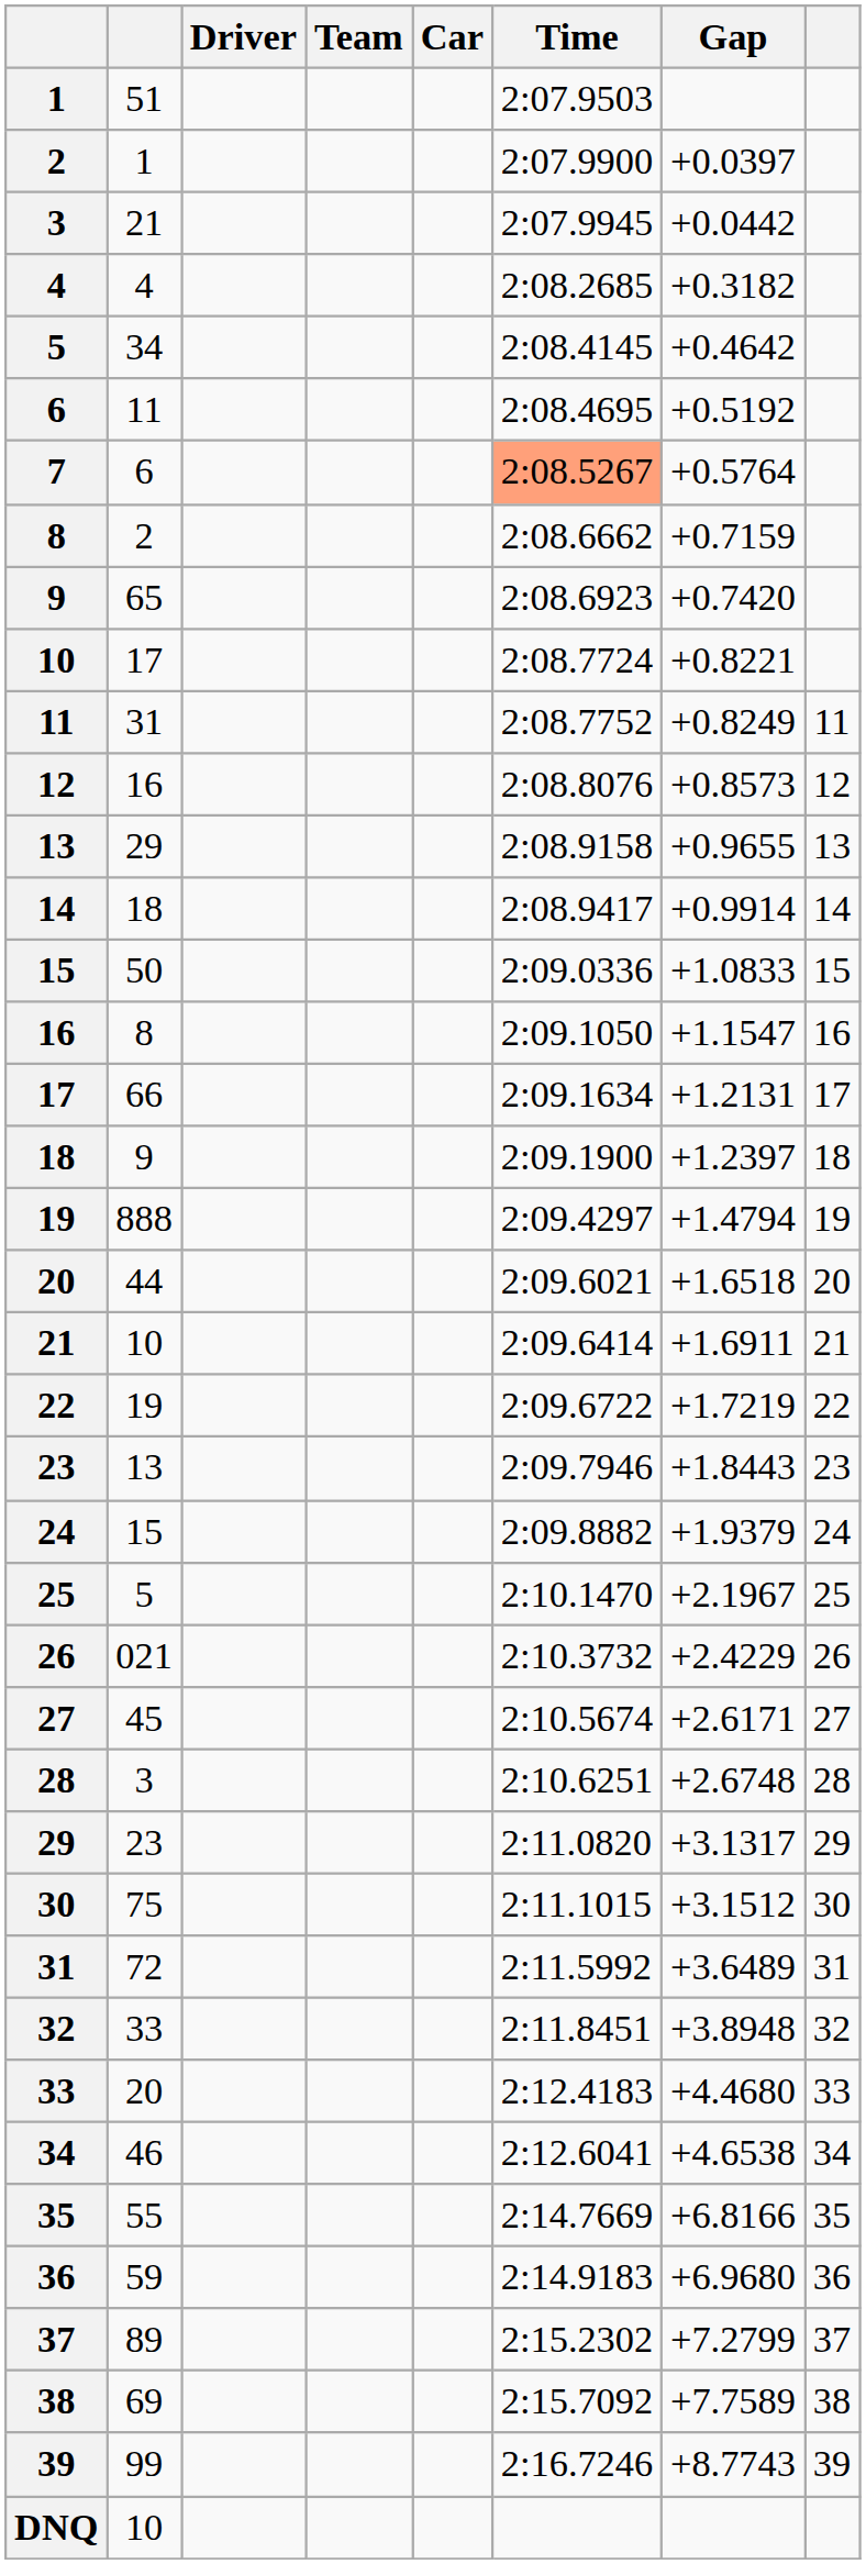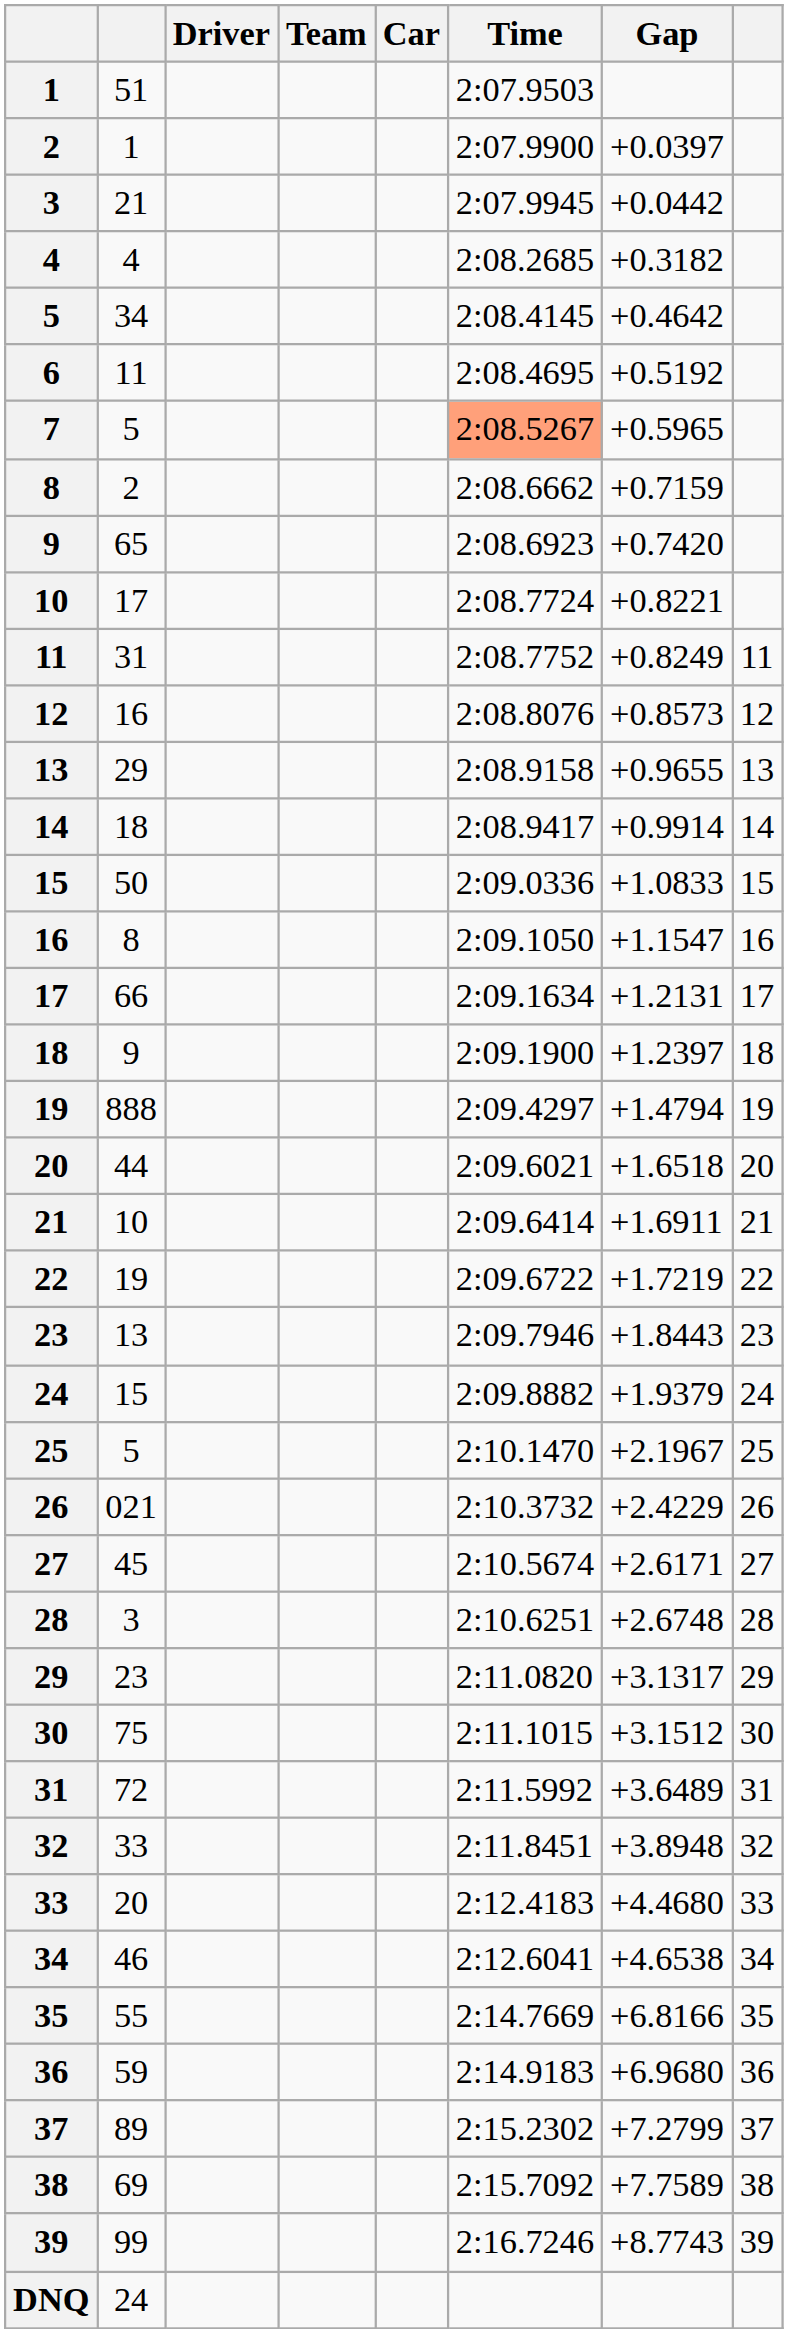 <table class="wikitable" style="font-size: 95%">
 <tr>
 <th></th>
 <th></th>
 <th>Driver</th>
 <th>Team</th>
 <th>Car</th>
 <th>Time</th>
 <th>Gap</th>
 <th></th>
 </tr>
 <tr>
 <th>1</th>
 <td align="center">51</td>
 <td></td>
 <td></td>
 <td></td>
 <td>2:07.9503</td>
 <td></td>
 <td align="center"></td>
 </tr>
 <tr>
 <th>2</th>
 <td align="center">1</td>
 <td></td>
 <td></td>
 <td></td>
 <td>2:07.9900</td>
 <td>+0.0397</td>
 <td align="center"></td>
 </tr>
 <tr>
 <th>3</th>
 <td align="center">21</td>
 <td></td>
 <td></td>
 <td></td>
 <td>2:07.9945</td>
 <td>+0.0442</td>
 <td align="center"></td>
 </tr>
 <tr>
 <th>4</th>
 <td align="center">4</td>
 <td></td>
 <td></td>
 <td></td>
 <td>2:08.2685</td>
 <td>+0.3182</td>
 <td align="center"></td>
 </tr>
 <tr>
 <th>5</th>
 <td align="center">34</td>
 <td></td>
 <td></td>
 <td></td>
 <td>2:08.4145</td>
 <td>+0.4642</td>
 <td align="center"></td>
 </tr>
 <tr>
 <th>6</th>
 <td align="center">11</td>
 <td></td>
 <td></td>
 <td></td>
 <td>2:08.4695</td>
 <td>+0.5192</td>
 <td align="center"></td>
 </tr>
 <tr>
 <th>7</th>
-<td align="center">6</td>
+<td align="center">5</td>
 <td></td>
 <td></td>
 <td></td>
 <td style="background: lightsalmon;">2:08.5267</td>
-<td>+0.5764</td>
+<td>+0.5965</td>
 <td align="center"></td>
 </tr>
 <tr>
 <th>8</th>
 <td align="center">2</td>
 <td></td>
 <td></td>
 <td></td>
 <td>2:08.6662</td>
 <td>+0.7159</td>
 <td align="center"></td>
 </tr>
 <tr>
 <th>9</th>
 <td align="center">65</td>
 <td></td>
 <td></td>
 <td></td>
 <td>2:08.6923</td>
 <td>+0.7420</td>
 <td align="center"></td>
 </tr>
 <tr>
 <th>10</th>
 <td align="center">17</td>
 <td></td>
 <td></td>
 <td></td>
 <td>2:08.7724</td>
 <td>+0.8221</td>
 <td align="center"></td>
 </tr>
 <tr>
 <th>11</th>
 <td align="center">31</td>
 <td></td>
 <td></td>
 <td></td>
 <td>2:08.7752</td>
 <td>+0.8249</td>
 <td align="center">11</td>
 </tr>
 <tr>
 <th>12</th>
 <td align="center">16</td>
 <td></td>
 <td></td>
 <td></td>
 <td>2:08.8076</td>
 <td>+0.8573</td>
 <td align="center">12</td>
 </tr>
 <tr>
 <th>13</th>
 <td align="center">29</td>
 <td></td>
 <td></td>
 <td></td>
 <td>2:08.9158</td>
 <td>+0.9655</td>
 <td align="center">13</td>
 </tr>
 <tr>
 <th>14</th>
 <td align="center">18</td>
 <td></td>
 <td></td>
 <td></td>
 <td>2:08.9417</td>
 <td>+0.9914</td>
 <td align="center">14</td>
 </tr>
 <tr>
 <th>15</th>
 <td align="center">50</td>
 <td></td>
 <td></td>
 <td></td>
 <td>2:09.0336</td>
 <td>+1.0833</td>
 <td align="center">15</td>
 </tr>
 <tr>
 <th>16</th>
 <td align="center">8</td>
 <td></td>
 <td></td>
 <td></td>
 <td>2:09.1050</td>
 <td>+1.1547</td>
 <td align="center">16</td>
 </tr>
 <tr>
 <th>17</th>
 <td align="center">66</td>
 <td></td>
 <td></td>
 <td></td>
 <td>2:09.1634</td>
 <td>+1.2131</td>
 <td align="center">17</td>
 </tr>
 <tr>
 <th>18</th>
 <td align="center">9</td>
 <td></td>
 <td></td>
 <td></td>
 <td>2:09.1900</td>
 <td>+1.2397</td>
 <td align="center">18</td>
 </tr>
 <tr>
 <th>19</th>
 <td align="center">888</td>
 <td></td>
 <td></td>
 <td></td>
 <td>2:09.4297</td>
 <td>+1.4794</td>
 <td align="center">19</td>
 </tr>
 <tr>
 <th>20</th>
 <td align="center">44</td>
 <td></td>
 <td></td>
 <td></td>
 <td>2:09.6021</td>
 <td>+1.6518</td>
 <td align="center">20</td>
 </tr>
 <tr>
 <th>21</th>
 <td align="center">10</td>
 <td></td>
 <td></td>
 <td></td>
 <td>2:09.6414</td>
 <td>+1.6911</td>
 <td align="center">21</td>
 </tr>
 <tr>
 <th>22</th>
 <td align="center">19</td>
 <td></td>
 <td></td>
 <td></td>
 <td>2:09.6722</td>
 <td>+1.7219</td>
 <td align="center">22</td>
 </tr>
 <tr>
 <th>23</th>
 <td align="center">13</td>
 <td></td>
 <td></td>
 <td></td>
 <td>2:09.7946</td>
 <td>+1.8443</td>
 <td align="center">23</td>
 </tr>
 <tr>
 <th>24</th>
 <td align="center">15</td>
 <td></td>
 <td></td>
 <td></td>
 <td>2:09.8882</td>
 <td>+1.9379</td>
 <td align="center">24</td>
 </tr>
 <tr>
 <th>25</th>
 <td align="center">5</td>
 <td></td>
 <td></td>
 <td></td>
 <td>2:10.1470</td>
 <td>+2.1967</td>
 <td align="center">25</td>
 </tr>
 <tr>
 <th>26</th>
 <td align="center">021</td>
 <td></td>
 <td></td>
 <td></td>
 <td>2:10.3732</td>
 <td>+2.4229</td>
 <td align="center">26</td>
 </tr>
 <tr>
 <th>27</th>
 <td align="center">45</td>
 <td></td>
 <td></td>
 <td></td>
 <td>2:10.5674</td>
 <td>+2.6171</td>
 <td align="center">27</td>
 </tr>
 <tr>
 <th>28</th>
 <td align="center">3</td>
 <td></td>
 <td></td>
 <td></td>
 <td>2:10.6251</td>
 <td>+2.6748</td>
 <td align="center">28</td>
 </tr>
 <tr>
 <th>29</th>
 <td align="center">23</td>
 <td></td>
 <td></td>
 <td></td>
 <td>2:11.0820</td>
 <td>+3.1317</td>
 <td align="center">29</td>
 </tr>
 <tr>
 <th>30</th>
 <td align="center">75</td>
 <td></td>
 <td></td>
 <td></td>
 <td>2:11.1015</td>
 <td>+3.1512</td>
 <td align="center">30</td>
 </tr>
 <tr>
 <th>31</th>
 <td align="center">72</td>
 <td></td>
 <td></td>
 <td></td>
 <td>2:11.5992</td>
 <td>+3.6489</td>
 <td align="center">31</td>
 </tr>
 <tr>
 <th>32</th>
 <td align="center">33</td>
 <td></td>
 <td></td>
 <td></td>
 <td>2:11.8451</td>
 <td>+3.8948</td>
 <td align="center">32</td>
 </tr>
 <tr>
 <th>33</th>
 <td align="center">20</td>
 <td></td>
 <td></td>
 <td></td>
 <td>2:12.4183</td>
 <td>+4.4680</td>
 <td align="center">33</td>
 </tr>
 <tr>
 <th>34</th>
 <td align="center">46</td>
 <td></td>
 <td></td>
 <td></td>
 <td>2:12.6041</td>
 <td>+4.6538</td>
 <td align="center">34</td>
 </tr>
 <tr>
 <th>35</th>
 <td align="center">55</td>
 <td></td>
 <td></td>
 <td></td>
 <td>2:14.7669</td>
 <td>+6.8166</td>
 <td align="center">35</td>
 </tr>
 <tr>
 <th>36</th>
 <td align="center">59</td>
 <td></td>
 <td></td>
 <td></td>
 <td>2:14.9183</td>
 <td>+6.9680</td>
 <td align="center">36</td>
 </tr>
 <tr>
 <th>37</th>
 <td align="center">89</td>
 <td></td>
 <td></td>
 <td></td>
 <td>2:15.2302</td>
 <td>+7.2799</td>
 <td align="center">37</td>
 </tr>
 <tr>
 <th>38</th>
 <td align="center">69</td>
 <td></td>
 <td></td>
 <td></td>
 <td>2:15.7092</td>
 <td>+7.7589</td>
 <td align="center">38</td>
 </tr>
 <tr>
 <th>39</th>
 <td align="center">99</td>
 <td></td>
 <td></td>
 <td></td>
 <td>2:16.7246</td>
 <td>+8.7743</td>
 <td align="center">39</td>
 </tr>
 <tr>
 <th>DNQ</th>
-<td align="center">10</td>
+<td align="center">24</td>
 <td></td>
 <td></td>
 <td></td>
 <td></td>
 <td></td>
 <td align="center"></td>
 </tr>
 </table>
